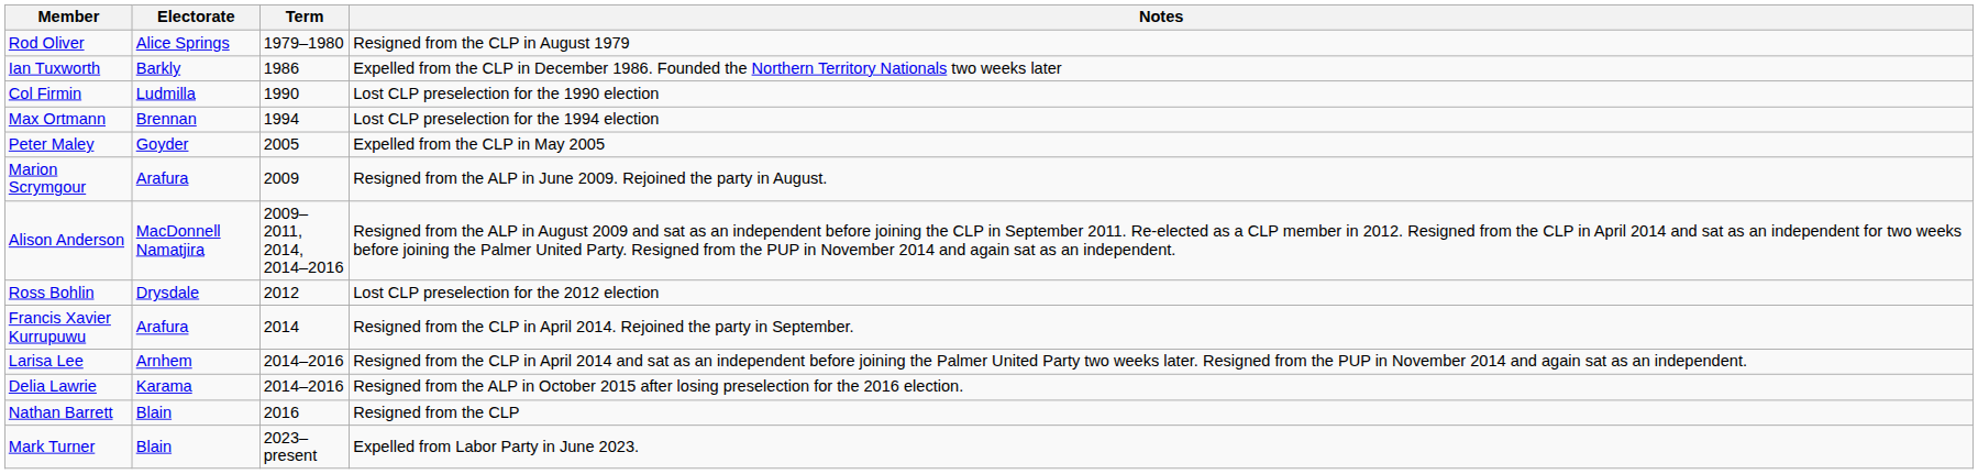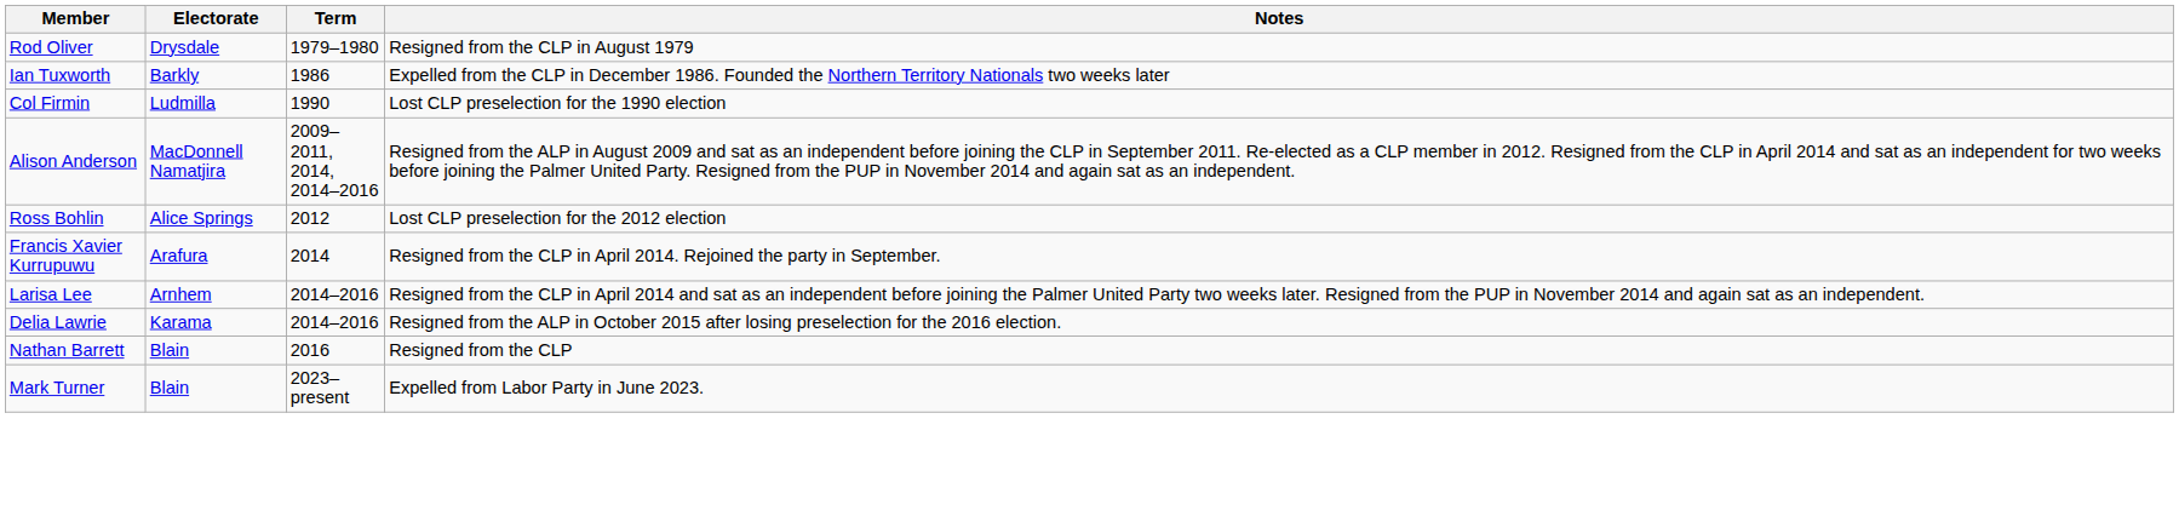 <table class="wikitable">
 <tr>
 <th width=120px>Member</th>
 <th width=120px>Electorate</th>
 <th>Term</th>
 <th>Notes</th>
 </tr>
 <tr>
 <td><a href='#'>Rod Oliver</a></td>
-<td><a href='#'>Alice Springs</a></td>
+<td><a href='#'>Drysdale</a></td>
 <td>1979–1980</td>
 <td>Resigned from the CLP in August 1979</td>
 </tr>
 <tr>
 <td><a href='#'>Ian Tuxworth</a></td>
 <td><a href='#'>Barkly</a></td>
 <td>1986</td>
 <td>Expelled from the CLP in December 1986. Founded the <a href='#'>Northern Territory Nationals</a> two weeks later</td>
 </tr>
 <tr>
 <td><a href='#'>Col Firmin</a></td>
 <td><a href='#'>Ludmilla</a></td>
 <td>1990</td>
 <td>Lost CLP preselection for the 1990 election</td>
 </tr>
 <tr>
-<td><a href='#'>Max Ortmann</a></td>
-<td><a href='#'>Brennan</a></td>
-<td>1994</td>
-<td>Lost CLP preselection for the 1994 election</td>
-</tr>
-<tr>
-<td><a href='#'>Peter Maley</a></td>
-<td><a href='#'>Goyder</a></td>
-<td>2005</td>
-<td>Expelled from the CLP in May 2005</td>
-</tr>
-<tr>
-<td><a href='#'>Marion Scrymgour</a></td>
-<td><a href='#'>Arafura</a></td>
-<td>2009</td>
-<td>Resigned from the ALP in June 2009. Rejoined the party in August.</td>
-</tr>
-<tr>
 <td><a href='#'>Alison Anderson</a></td>
 <td><a href='#'>MacDonnell</a><br><a href='#'>Namatjira</a></td>
 <td>2009–2011,<br>2014, <br>2014–2016</td>
 <td>Resigned from the ALP in August 2009 and sat as an independent before joining the CLP in September 2011. Re-elected as a CLP member in 2012. Resigned from the CLP in April 2014 and sat as an independent for two weeks before joining the Palmer United Party. Resigned from the PUP in November 2014 and again sat as an independent.</td>
 </tr>
 <tr>
 <td><a href='#'>Ross Bohlin</a></td>
-<td><a href='#'>Drysdale</a></td>
+<td><a href='#'>Alice Springs</a></td>
 <td>2012</td>
 <td>Lost CLP preselection for the 2012 election</td>
 </tr>
 <tr>
 <td><a href='#'>Francis Xavier Kurrupuwu</a></td>
 <td><a href='#'>Arafura</a></td>
 <td>2014</td>
 <td>Resigned from the CLP in April 2014. Rejoined the party in September.</td>
 </tr>
 <tr>
 <td><a href='#'>Larisa Lee</a></td>
 <td><a href='#'>Arnhem</a></td>
 <td>2014–2016</td>
 <td>Resigned from the CLP in April 2014 and sat as an independent before joining the Palmer United Party two weeks later. Resigned from the PUP in November 2014 and again sat as an independent.</td>
 </tr>
 <tr>
 <td><a href='#'>Delia Lawrie</a></td>
 <td><a href='#'>Karama</a></td>
 <td>2014–2016</td>
 <td>Resigned from the ALP in October 2015 after losing preselection for the 2016 election.</td>
 </tr>
 <tr>
 <td><a href='#'>Nathan Barrett</a></td>
 <td><a href='#'>Blain</a></td>
 <td>2016</td>
 <td>Resigned from the CLP</td>
 </tr>
 <tr>
 <td><a href='#'>Mark Turner</a></td>
 <td><a href='#'>Blain</a></td>
 <td>2023–present</td>
 <td>Expelled from Labor Party in June 2023.</td>
 </tr>
 </table>
